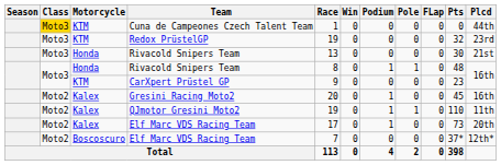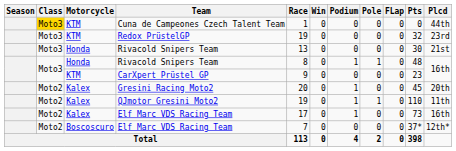 <table class="wikitable" style="text-align:right;">
 <tr>
 <th>Season</th>
 <th>Class</th>
 <th>Motorcycle</th>
 <th>Team</th>
 <th>Race</th>
 <th>Win</th>
 <th>Podium</th>
 <th>Pole</th>
 <th>FLap</th>
 <th>Pts</th>
 <th>Plcd</th>
 </tr>
 <tr>
 <th></th>
 <td style="background: gold;">Moto3</td>
 <td style="text-align:left;"><a href='#'>KTM</a></td>
 <td style="text-align:left;">Cuna de Campeones Czech Talent Team</td>
 <td>1</td>
 <td>0</td>
 <td>0</td>
 <td>0</td>
 <td>0</td>
 <td>0</td>
 <td>44th</td>
 </tr>
 <tr>
 <th></th>
 <td>Moto3</td>
 <td style="text-align:left;"><a href='#'>KTM</a></td>
 <td style="text-align:left;"><a href='#'>Redox PrüstelGP</a></td>
 <td>19</td>
 <td>0</td>
 <td>0</td>
 <td>0</td>
 <td>0</td>
 <td>32</td>
 <td>23rd</td>
 </tr>
 <tr>
 <th></th>
 <td>Moto3</td>
 <td style="text-align:left;"><a href='#'>Honda</a></td>
 <td style="text-align:left;">Rivacold Snipers Team</td>
 <td>13</td>
 <td>0</td>
 <td>0</td>
 <td>0</td>
 <td>0</td>
 <td>30</td>
 <td>21st</td>
 </tr>
 <tr>
 <th rowspan="2"></th>
 <td rowspan="2">Moto3</td>
 <td style="text-align:left;"><a href='#'>Honda</a></td>
 <td style="text-align:left;">Rivacold Snipers Team</td>
 <td>8</td>
 <td>0</td>
 <td>1</td>
 <td>1</td>
 <td>0</td>
 <td>48</td>
 <td rowspan="2">16th</td>
 </tr>
 <tr>
 <td style="text-align:left;"><a href='#'>KTM</a></td>
 <td style="text-align:left;"><a href='#'>CarXpert Prüstel GP</a></td>
 <td>9</td>
 <td>0</td>
 <td>0</td>
 <td>0</td>
 <td>0</td>
 <td>23</td>
 </tr>
 <tr>
 <th></th>
 <td>Moto2</td>
 <td style="text-align:left;"><a href='#'>Kalex</a></td>
 <td style="text-align:left;"><a href='#'>Gresini Racing Moto2</a></td>
 <td>20</td>
 <td>0</td>
 <td>1</td>
 <td>0</td>
 <td>0</td>
 <td>45</td>
-<td>16th</td>
+<td>20th</td>
 </tr>
 <tr>
 <th></th>
 <td>Moto2</td>
 <td style="text-align:left;"><a href='#'>Kalex</a></td>
 <td style="text-align:left;"><a href='#'>QJmotor Gresini Moto2</a></td>
 <td>19</td>
 <td>0</td>
 <td>1</td>
 <td>1</td>
 <td>0</td>
 <td>110</td>
 <td>11th</td>
 </tr>
 <tr>
 <th></th>
 <td>Moto2</td>
 <td style="text-align:left;"><a href='#'>Kalex</a></td>
 <td style="text-align:left;"><a href='#'>Elf Marc VDS Racing Team</a></td>
 <td>17</td>
 <td>0</td>
 <td>1</td>
 <td>0</td>
 <td>0</td>
 <td>73</td>
-<td>20th</td>
+<td>16th</td>
 </tr>
 <tr>
 <th></th>
 <td>Moto2</td>
 <td style="text-align:left;"><a href='#'>Boscoscuro</a></td>
 <td style="text-align:left;"><a href='#'>Elf Marc VDS Racing Team</a></td>
 <td>7</td>
 <td>0</td>
 <td>0</td>
 <td>0</td>
 <td>0</td>
 <td>37*</td>
 <td>12th*</td>
 </tr>
 <tr>
 <th colspan="4">Total</th>
 <td><strong>113</strong></td>
 <td><strong>0</strong></td>
 <td><strong>4</strong></td>
 <td><strong>2</strong></td>
 <td><strong>0</strong></td>
 <td><strong>398</strong></td>
 <td></td>
 </tr>
 </table>
